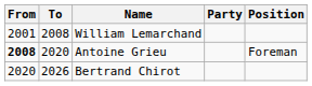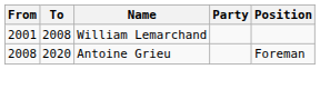 <table class="wikitable">
 <tr>
 <th>From</th>
 <th>To</th>
 <th>Name</th>
 <th>Party</th>
 <th>Position</th>
 </tr>
 <tr>
 <td>2001</td>
 <td>2008</td>
 <td>William Lemarchand</td>
 <td></td>
 <td></td>
 </tr>
 <tr>
-<td><strong>2008</strong></td>
+<td>2008</td>
 <td>2020</td>
 <td>Antoine Grieu</td>
 <td></td>
 <td>Foreman</td>
 </tr>
-<tr>
-<td>2020</td>
-<td>2026</td>
-<td>Bertrand Chirot</td>
-<td></td>
-<td></td>
-</tr>
 </table>
